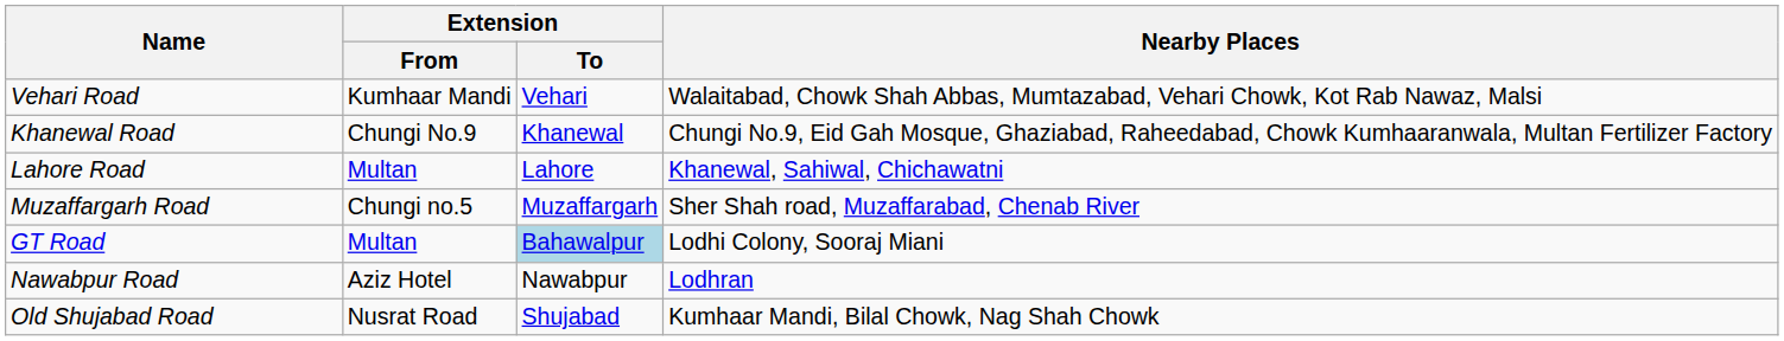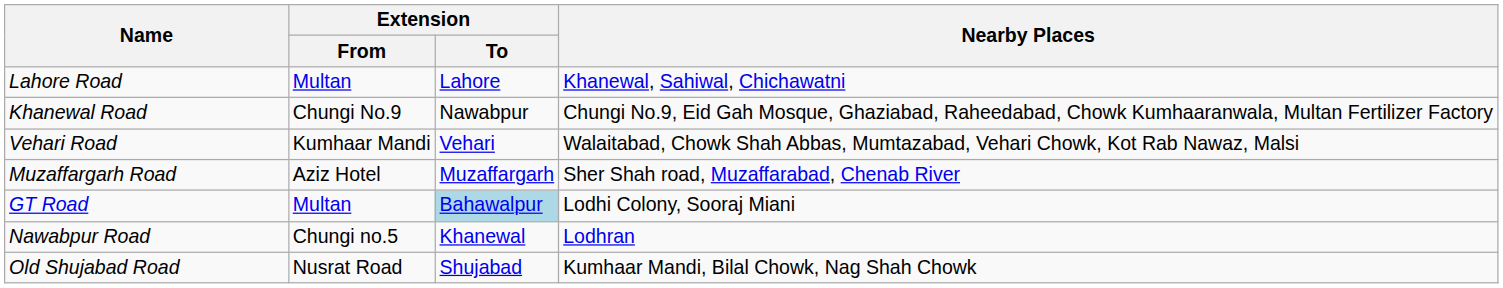 <table class="wikitable">
 <tr>
 <th rowspan="2" style="width:19%;">Name</th>
 <th colspan="2">Extension</th>
 <th rowspan="2">Nearby Places</th>
 </tr>
 <tr>
 <th>From</th>
 <th>To</th>
 </tr>
 <tr>
+<td><em>Lahore Road</em></td>
+<td><a href='#'>Multan</a></td>
+<td><a href='#'>Lahore</a></td>
+<td><a href='#'>Khanewal</a>, <a href='#'>Sahiwal</a>, <a href='#'>Chichawatni</a></td>
+</tr>
+<tr>
+<td><em>Khanewal Road</em></td>
+<td>Chungi No.9</td>
+<td>Nawabpur</td>
+<td>Chungi No.9, Eid Gah Mosque, Ghaziabad, Raheedabad, Chowk Kumhaaranwala, Multan Fertilizer Factory</td>
+</tr>
+<tr>
 <td><em>Vehari Road</em></td>
 <td>Kumhaar Mandi</td>
 <td><a href='#'>Vehari</a></td>
 <td>Walaitabad, Chowk Shah Abbas, Mumtazabad, Vehari Chowk, Kot Rab Nawaz, Malsi</td>
 </tr>
 <tr>
-<td><em>Khanewal Road</em></td>
-<td>Chungi No.9</td>
-<td><a href='#'>Khanewal</a></td>
-<td>Chungi No.9, Eid Gah Mosque, Ghaziabad, Raheedabad, Chowk Kumhaaranwala, Multan Fertilizer Factory</td>
-</tr>
-<tr>
-<td><em>Lahore Road</em></td>
-<td><a href='#'>Multan</a></td>
-<td><a href='#'>Lahore</a></td>
-<td><a href='#'>Khanewal</a>, <a href='#'>Sahiwal</a>, <a href='#'>Chichawatni</a></td>
-</tr>
-<tr>
 <td><em>Muzaffargarh Road</em></td>
-<td>Chungi no.5</td>
+<td>Aziz Hotel</td>
 <td><a href='#'>Muzaffargarh</a></td>
 <td>Sher Shah road, <a href='#'>Muzaffarabad</a>,  <a href='#'>Chenab River</a></td>
 </tr>
 <tr>
 <td><em><a href='#'>GT Road</a></em></td>
 <td><a href='#'>Multan</a></td>
 <td style="background: lightblue;"><a href='#'>Bahawalpur</a></td>
 <td>Lodhi Colony, Sooraj Miani</td>
 </tr>
 <tr>
 <td><em>Nawabpur Road</em></td>
-<td>Aziz Hotel</td>
-<td>Nawabpur</td>
+<td>Chungi no.5</td>
+<td><a href='#'>Khanewal</a></td>
 <td><a href='#'>Lodhran</a></td>
 </tr>
 <tr>
 <td><em>Old Shujabad Road</em></td>
 <td>Nusrat Road</td>
 <td><a href='#'>Shujabad</a></td>
 <td>Kumhaar Mandi, Bilal Chowk, Nag Shah Chowk</td>
 </tr>
 </table>
